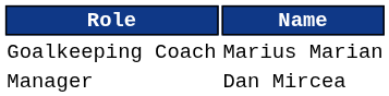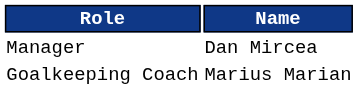 <table class=>
 <tr>
 <th style="background:#0f3887;color:#ffffff;border:1px solid #000000;">Role</th>
 <th style="background:#0f3887;color:#ffffff;border:1px solid #000000;">Name</th>
 </tr>
 <tr>
+<td>Manager</td>
+<td> Dan Mircea</td>
+</tr>
+<tr>
 <td>Goalkeeping Coach</td>
 <td> Marius Marian</td>
 </tr>
-<tr>
-<td>Manager</td>
-<td> Dan Mircea</td>
-</tr>
 </table>
